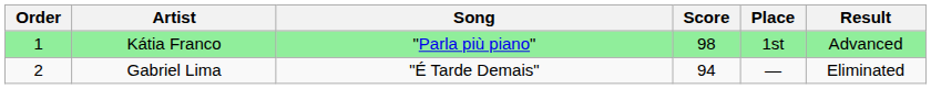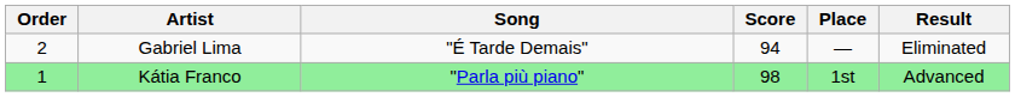 <table class="wikitable" style="text-align:center; width:70%;">
 <tr>
 <th scope="col" width="05%">Order</th>
 <th scope="col" width="17%">Artist</th>
 <th scope="col" width="33%">Song</th>
 <th scope="col" width="05%">Score</th>
 <th scope="col" width="05%">Place</th>
 <th scope="col" width="10%">Result</th>
 </tr>
+<tr>
+<td>2</td>
+<td>Gabriel Lima</td>
+<td>"É Tarde Demais"</td>
+<td>94</td>
+<td>—</td>
+<td>Eliminated</td>
+</tr>
 <tr bgcolor=90EE9B>
 <td>1</td>
 <td>Kátia Franco</td>
 <td>"<a href='#'>Parla più piano</a>"</td>
 <td>98</td>
 <td>1st</td>
 <td>Advanced</td>
 </tr>
-<tr>
-<td>2</td>
-<td>Gabriel Lima</td>
-<td>"É Tarde Demais"</td>
-<td>94</td>
-<td>—</td>
-<td>Eliminated</td>
-</tr>
 </table>
